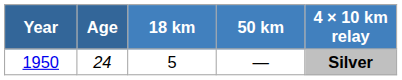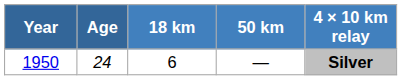 <table class="wikitable" style="font-size:95%; text-align:center; border:grey solid 1px; border-collapse:collapse; background:#ffffff;">
 <tr>
 <th style="background-color:#369; color:white; width:60px;"> Year </th>
 <th style="background-color:#369; color:white; width:40px;"> Age </th>
 <th style="background-color:#4180be; color:white; width:75px;"> 18 km </th>
 <th style="background-color:#4180be; color:white; width:75px;"> 50 km </th>
 <th style="background-color:#4180be; color:white; width:75px;"> 4 × 10 km <br> relay </th>
 </tr>
 <tr>
 <td><a href='#'>1950</a></td>
 <td><em>24</em></td>
-<td>5</td>
+<td>6</td>
 <td>—</td>
 <td style="background:silver;"><strong>Silver</strong></td>
 </tr>
 </table>
